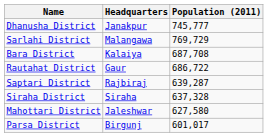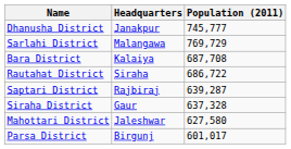 <table class="wikitable sortable">
 <tr>
 <th>Name</th>
 <th>Headquarters</th>
 <th>Population (2011)</th>
 </tr>
 <tr>
 <td><a href='#'>Dhanusha District</a></td>
 <td><a href='#'>Janakpur</a></td>
 <td>745,777</td>
 </tr>
 <tr>
 <td><a href='#'>Sarlahi District</a></td>
 <td><a href='#'>Malangawa</a></td>
 <td>769,729</td>
 </tr>
 <tr>
 <td><a href='#'>Bara District</a></td>
 <td><a href='#'>Kalaiya</a></td>
 <td>687,708</td>
 </tr>
 <tr>
 <td><a href='#'>Rautahat District</a></td>
-<td><a href='#'>Gaur</a></td>
+<td><a href='#'>Siraha</a></td>
 <td>686,722</td>
 </tr>
 <tr>
 <td><a href='#'>Saptari District</a></td>
 <td><a href='#'>Rajbiraj</a></td>
 <td>639,287</td>
 </tr>
 <tr>
 <td><a href='#'>Siraha District</a></td>
-<td><a href='#'>Siraha</a></td>
+<td><a href='#'>Gaur</a></td>
 <td>637,328</td>
 </tr>
 <tr>
 <td><a href='#'>Mahottari District</a></td>
 <td><a href='#'>Jaleshwar</a></td>
 <td>627,580</td>
 </tr>
 <tr>
 <td><a href='#'>Parsa District</a></td>
 <td><a href='#'>Birgunj</a></td>
 <td>601,017</td>
 </tr>
 </table>
